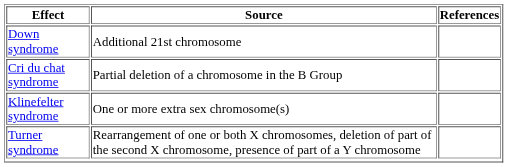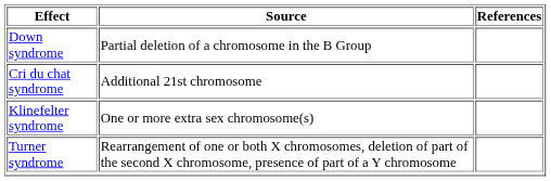 <table border=1>
 <tr>
 <th>Effect</th>
 <th>Source</th>
 <th>References</th>
 </tr>
 <tr>
 <td><a href='#'>Down syndrome</a></td>
-<td>Additional 21st chromosome</td>
+<td>Partial deletion of a chromosome in the B Group</td>
 <td></td>
 </tr>
 <tr>
 <td><a href='#'>Cri du chat syndrome</a></td>
-<td>Partial deletion of a chromosome in the B Group</td>
+<td>Additional 21st chromosome</td>
 <td></td>
 </tr>
 <tr>
 <td><a href='#'>Klinefelter syndrome</a></td>
 <td>One or more extra sex chromosome(s)</td>
 <td></td>
 </tr>
 <tr>
 <td><a href='#'>Turner syndrome</a></td>
 <td>Rearrangement of one or both X chromosomes, deletion of part of the second X chromosome, presence of part of a Y chromosome</td>
 <td></td>
 </tr>
 <tr>
 </tr>
 </table>
